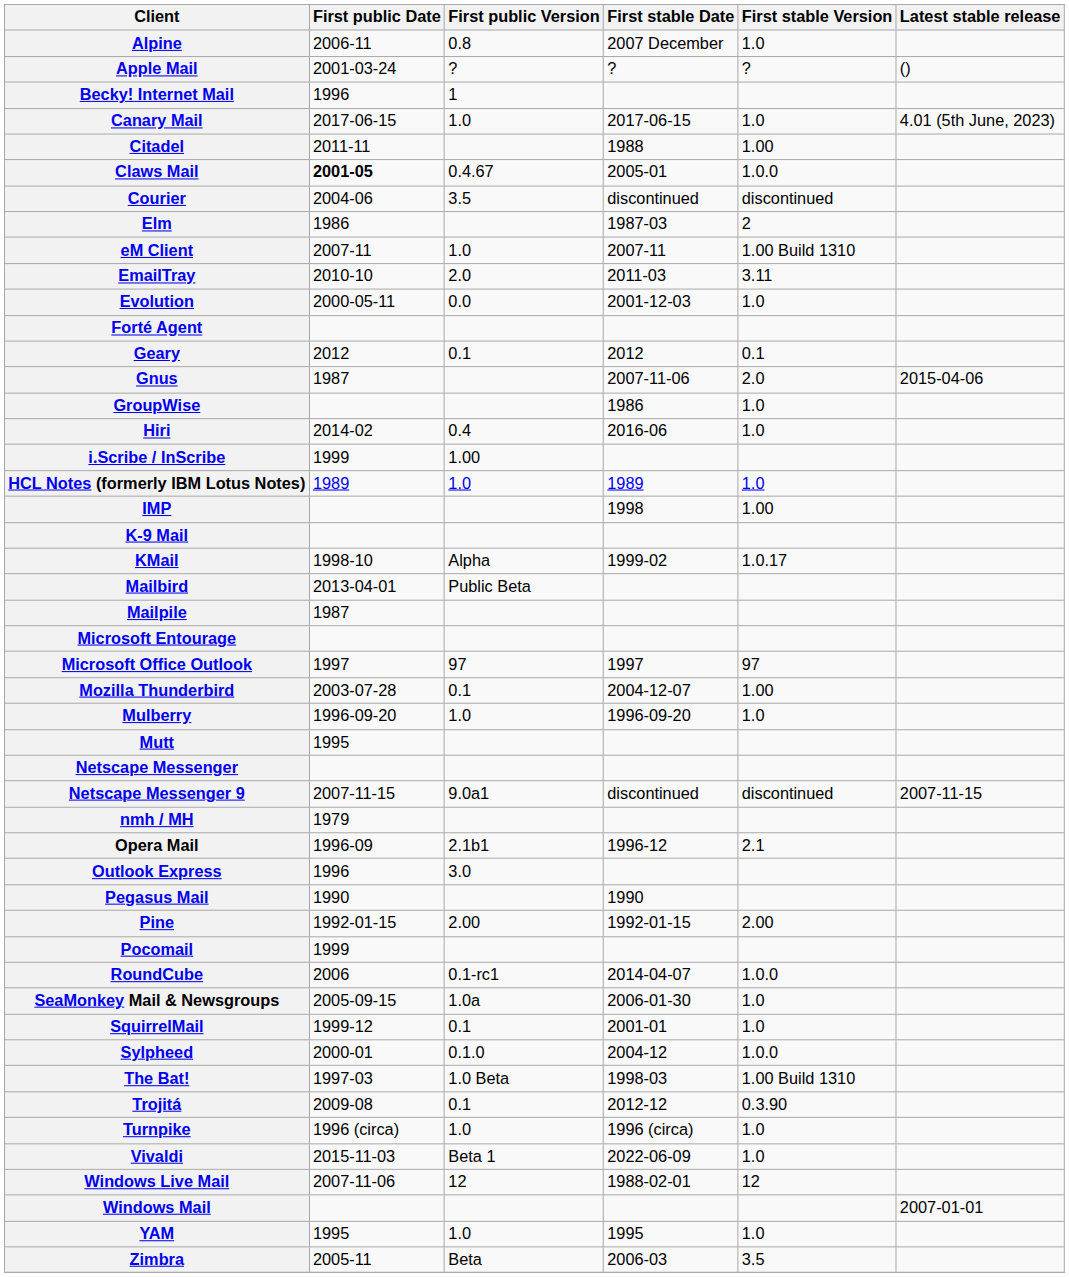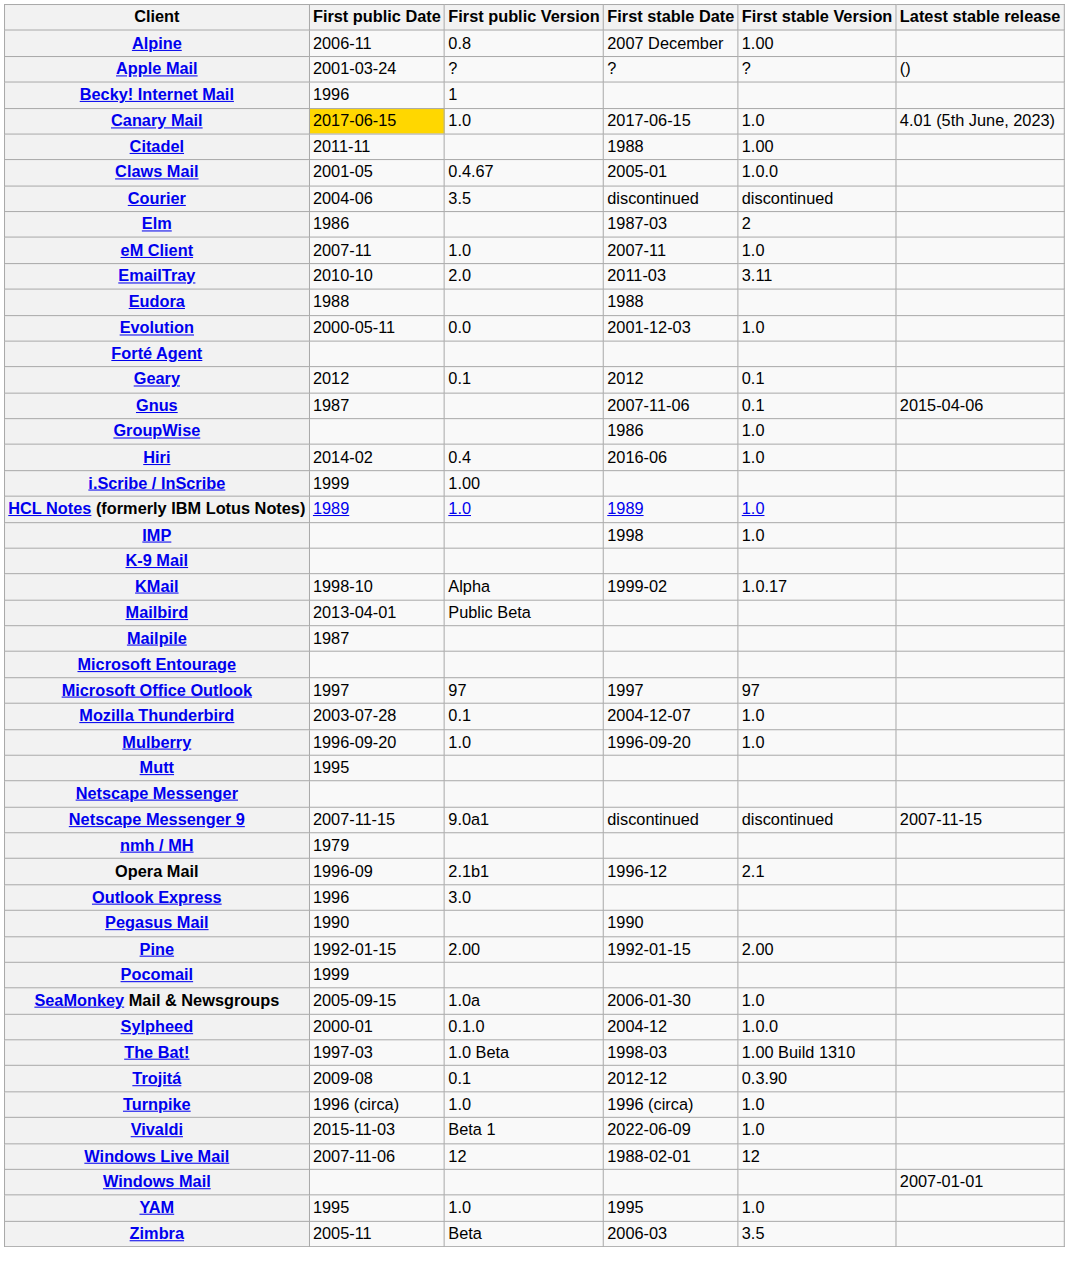 <table class="wikitable sortable sticky-header">
 <tr>
 <th>Client</th>
 <th>First public Date</th>
 <th>First public Version</th>
 <th>First stable Date</th>
 <th>First stable Version</th>
 <th data-sort-type="text">Latest stable release</th>
 </tr>
 <tr>
 <th><a href='#'>Alpine</a></th>
 <td>2006-11</td>
 <td>0.8</td>
 <td>2007 December</td>
-<td>1.0</td>
+<td>1.00</td>
 <td> </td>
 </tr>
 <tr>
 <th><a href='#'>Apple Mail</a></th>
 <td>2001-03-24</td>
 <td>?</td>
 <td>?</td>
 <td>?</td>
 <td> ()</td>
 </tr>
 <tr>
 <th><a href='#'>Becky! Internet Mail</a></th>
 <td>1996</td>
 <td>1</td>
 <td></td>
 <td></td>
 <td> </td>
 </tr>
 <tr>
 <th><a href='#'>Canary Mail</a></th>
-<td>2017-06-15</td>
+<td style="background: gold;">2017-06-15</td>
 <td>1.0</td>
 <td>2017-06-15</td>
 <td>1.0</td>
 <td>4.01 (5th  June, 2023)</td>
 </tr>
 <tr>
 <th><a href='#'>Citadel</a></th>
 <td>2011-11</td>
 <td></td>
 <td>1988</td>
 <td>1.00</td>
 <td> </td>
 </tr>
 <tr>
 <th><a href='#'>Claws Mail</a></th>
-<td><strong>2001-05</strong></td>
+<td>2001-05</td>
 <td>0.4.67</td>
 <td>2005-01</td>
 <td>1.0.0</td>
 <td> </td>
 </tr>
 <tr>
 <th><a href='#'>Courier</a></th>
 <td>2004-06</td>
 <td>3.5</td>
 <td>discontinued</td>
 <td>discontinued</td>
 <td></td>
 </tr>
 <tr>
 <th><a href='#'>Elm</a></th>
 <td>1986</td>
 <td></td>
 <td>1987-03</td>
 <td>2</td>
 <td> </td>
 </tr>
 <tr>
 <th><a href='#'>eM Client</a></th>
 <td>2007-11</td>
 <td>1.0</td>
 <td>2007-11</td>
-<td>1.00 Build 1310</td>
+<td>1.0</td>
 <td></td>
 </tr>
 <tr>
 <th><a href='#'>EmailTray</a></th>
 <td>2010-10</td>
 <td>2.0</td>
 <td>2011-03</td>
 <td>3.11</td>
+<td></td>
+</tr>
+<tr>
+<th><a href='#'>Eudora</a></th>
+<td>1988</td>
+<td></td>
+<td>1988</td>
+<td></td>
 <td></td>
 </tr>
 <tr>
 <th><a href='#'>Evolution</a></th>
 <td>2000-05-11</td>
 <td>0.0</td>
 <td>2001-12-03</td>
 <td>1.0</td>
 <td> </td>
 </tr>
 <tr>
 <th><a href='#'>Forté Agent</a></th>
 <td></td>
 <td></td>
 <td></td>
 <td></td>
 <td></td>
 </tr>
 <tr>
 <th><a href='#'>Geary</a></th>
 <td>2012</td>
 <td>0.1</td>
 <td>2012</td>
 <td>0.1</td>
 <td> </td>
 </tr>
 <tr>
 <th><a href='#'>Gnus</a></th>
 <td>1987</td>
 <td></td>
 <td>2007-11-06</td>
-<td>2.0</td>
+<td>0.1</td>
 <td>2015-04-06 </td>
 </tr>
 <tr>
 <th><a href='#'>GroupWise</a></th>
 <td></td>
 <td></td>
 <td>1986</td>
 <td>1.0</td>
 <td> </td>
 </tr>
 <tr>
 <th><a href='#'>Hiri</a></th>
 <td>2014-02</td>
 <td>0.4</td>
 <td>2016-06</td>
 <td>1.0</td>
 <td></td>
 </tr>
 <tr>
 <th><a href='#'>i.Scribe / InScribe</a></th>
 <td>1999</td>
 <td>1.00</td>
 <td></td>
 <td></td>
 <td></td>
 </tr>
 <tr>
 <th><a href='#'>HCL Notes</a> (formerly IBM Lotus Notes)</th>
 <td><a href='#'>1989</a></td>
 <td><a href='#'>1.0</a></td>
 <td><a href='#'>1989</a></td>
 <td><a href='#'>1.0</a></td>
 <td> </td>
 </tr>
 <tr>
 <th><a href='#'>IMP</a></th>
 <td></td>
 <td></td>
 <td>1998</td>
-<td>1.00</td>
+<td>1.0</td>
 <td> </td>
 </tr>
 <tr>
 <th><a href='#'>K-9 Mail</a></th>
 <td></td>
 <td></td>
 <td></td>
 <td></td>
 <td> </td>
 </tr>
 <tr>
 <th><a href='#'>KMail</a></th>
 <td>1998-10</td>
 <td>Alpha</td>
 <td>1999-02</td>
 <td>1.0.17</td>
 <td> </td>
 </tr>
 <tr>
 <th><a href='#'>Mailbird</a></th>
 <td>2013-04-01</td>
 <td>Public Beta</td>
 <td></td>
 <td></td>
 <td></td>
 </tr>
 <tr>
 <th><a href='#'>Mailpile</a></th>
 <td>1987</td>
 <td></td>
 <td></td>
 <td></td>
 <td></td>
 </tr>
 <tr>
 <th><a href='#'>Microsoft Entourage</a></th>
 <td></td>
 <td></td>
 <td></td>
 <td></td>
 <td></td>
 </tr>
 <tr>
 <th><a href='#'>Microsoft Office Outlook</a></th>
 <td>1997</td>
 <td>97</td>
 <td>1997</td>
 <td>97</td>
 <td></td>
 </tr>
 <tr>
 <th><a href='#'>Mozilla Thunderbird</a></th>
 <td>2003-07-28</td>
 <td>0.1</td>
 <td>2004-12-07</td>
-<td>1.00</td>
+<td>1.0</td>
 <td> </td>
 </tr>
 <tr>
 <th><a href='#'>Mulberry</a></th>
 <td>1996-09-20</td>
 <td>1.0</td>
 <td>1996-09-20</td>
 <td>1.0</td>
 <td></td>
 </tr>
 <tr>
 <th><a href='#'>Mutt</a></th>
 <td>1995</td>
 <td></td>
 <td></td>
 <td></td>
 <td> </td>
 </tr>
 <tr>
 <th><a href='#'>Netscape Messenger</a></th>
 <td></td>
 <td></td>
 <td></td>
 <td></td>
 <td></td>
 </tr>
 <tr>
 <th><a href='#'>Netscape Messenger 9</a></th>
 <td>2007-11-15</td>
 <td>9.0a1</td>
 <td>discontinued</td>
 <td>discontinued</td>
 <td>2007-11-15</td>
 </tr>
 <tr>
 <th><a href='#'>nmh / MH</a></th>
 <td>1979</td>
 <td></td>
 <td></td>
 <td></td>
 <td></td>
 </tr>
 <tr>
 <th>Opera Mail</th>
 <td>1996-09</td>
 <td>2.1b1</td>
 <td>1996-12</td>
 <td>2.1</td>
 <td></td>
 </tr>
 <tr>
 <th><a href='#'>Outlook Express</a></th>
 <td>1996</td>
 <td>3.0</td>
 <td></td>
 <td></td>
 <td> </td>
 </tr>
 <tr>
 <th><a href='#'>Pegasus Mail</a></th>
 <td>1990</td>
 <td></td>
 <td>1990</td>
 <td></td>
 <td> </td>
 </tr>
 <tr>
 <th><a href='#'>Pine</a></th>
 <td>1992-01-15</td>
 <td>2.00</td>
 <td>1992-01-15</td>
 <td>2.00</td>
 <td> </td>
 </tr>
 <tr>
 <th><a href='#'>Pocomail</a></th>
 <td>1999</td>
 <td></td>
 <td></td>
 <td></td>
 <td></td>
 </tr>
 <tr>
-<th><a href='#'>RoundCube</a></th>
-<td>2006</td>
-<td>0.1-rc1</td>
-<td>2014-04-07</td>
-<td>1.0.0</td>
-<td> </td>
-</tr>
-<tr>
 <th><a href='#'>SeaMonkey</a> Mail & Newsgroups</th>
 <td>2005-09-15</td>
 <td>1.0a</td>
 <td>2006-01-30</td>
-<td>1.0</td>
-<td> </td>
-</tr>
-<tr>
-<th><a href='#'>SquirrelMail</a></th>
-<td>1999-12</td>
-<td>0.1</td>
-<td>2001-01</td>
 <td>1.0</td>
 <td> </td>
 </tr>
 <tr>
 <th><a href='#'>Sylpheed</a></th>
 <td>2000-01</td>
 <td>0.1.0</td>
 <td>2004-12</td>
 <td>1.0.0</td>
 <td> </td>
 </tr>
 <tr>
 <th><a href='#'>The Bat!</a></th>
 <td>1997-03</td>
 <td>1.0 Beta</td>
 <td>1998-03</td>
 <td>1.00 Build 1310</td>
 <td> </td>
 </tr>
 <tr>
 <th><a href='#'>Trojitá</a></th>
 <td>2009-08</td>
 <td>0.1</td>
 <td>2012-12</td>
 <td>0.3.90</td>
 <td> </td>
 </tr>
 <tr>
 <th><a href='#'>Turnpike</a></th>
 <td>1996 (circa)</td>
 <td>1.0</td>
 <td>1996 (circa)</td>
 <td>1.0</td>
 <td></td>
 </tr>
 <tr>
 <th><a href='#'>Vivaldi</a></th>
 <td>2015-11-03</td>
 <td>Beta 1</td>
 <td>2022-06-09</td>
 <td>1.0</td>
 <td></td>
 </tr>
 <tr>
 <th><a href='#'>Windows Live Mail</a></th>
 <td>2007-11-06</td>
 <td>12</td>
 <td>1988-02-01</td>
 <td>12</td>
 <td></td>
 </tr>
 <tr>
 <th><a href='#'>Windows Mail</a></th>
 <td></td>
 <td></td>
 <td></td>
 <td></td>
 <td>2007-01-01</td>
 </tr>
 <tr>
 <th><a href='#'>YAM</a></th>
 <td>1995</td>
 <td>1.0</td>
 <td>1995</td>
 <td>1.0</td>
 <td> </td>
 </tr>
 <tr>
 <th><a href='#'>Zimbra</a></th>
 <td>2005-11</td>
 <td>Beta</td>
 <td>2006-03</td>
 <td>3.5</td>
 <td></td>
 </tr>
 <tr>
 </tr>
 </table>
